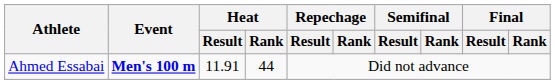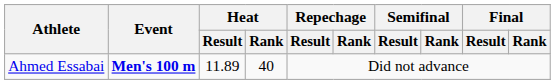 <table class="wikitable" style="font-size:90%">
 <tr>
 <th rowspan="2">Athlete</th>
 <th rowspan="2">Event</th>
 <th colspan="2">Heat</th>
 <th colspan="2">Repechage</th>
 <th colspan="2">Semifinal</th>
 <th colspan="2">Final</th>
 </tr>
 <tr style="font-size:95%">
 <th>Result</th>
 <th>Rank</th>
 <th>Result</th>
 <th>Rank</th>
 <th>Result</th>
 <th>Rank</th>
 <th>Result</th>
 <th>Rank</th>
 </tr>
 <tr align=center>
 <td align=left><a href='#'>Ahmed Essabai</a></td>
 <td align=left><strong><a href='#'>Men's 100 m</a></strong></td>
-<td>11.91</td>
-<td>44</td>
+<td>11.89</td>
+<td>40</td>
 <td colspan="6">Did not advance</td>
 </tr>
 </table>
